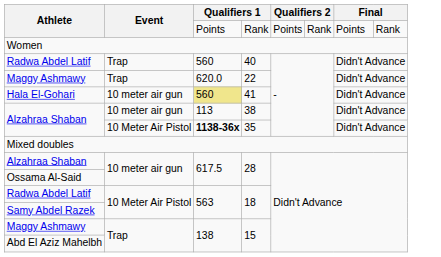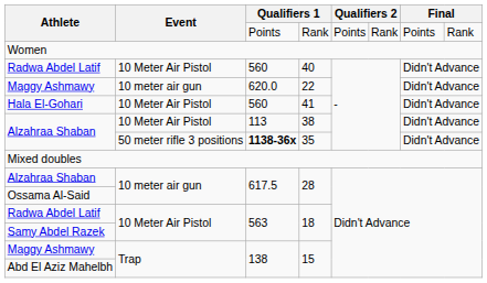 <table class="wikitable">
 <tr>
 <th rowspan="2">Athlete</th>
 <th rowspan="2">Event</th>
 <th colspan="2">Qualifiers 1</th>
 <th colspan="2">Qualifiers 2</th>
 <th colspan="2">Final</th>
 </tr>
 <tr>
 <td>Points</td>
 <td>Rank</td>
 <td>Points</td>
 <td>Rank</td>
 <td>Points</td>
 <td>Rank</td>
 </tr>
 <tr>
 <td colspan="8">Women</td>
 </tr>
 <tr>
 <td><a href='#'>Radwa Abdel Latif</a></td>
-<td>Trap</td>
+<td>10 Meter Air Pistol</td>
 <td>560</td>
 <td>40</td>
 <td colspan="2" rowspan="5">-</td>
 <td colspan="2">Didn't Advance</td>
 </tr>
 <tr>
 <td><a href='#'>Maggy Ashmawy</a></td>
-<td>Trap</td>
+<td>10 meter air gun</td>
 <td>620.0</td>
 <td>22</td>
 <td colspan="2">Didn't Advance</td>
 </tr>
 <tr>
 <td><a href='#'>Hala El-Gohari</a></td>
-<td>10 meter air gun</td>
-<td style="background: khaki;">560</td>
+<td>10 Meter Air Pistol</td>
+<td>560</td>
 <td>41</td>
 <td colspan="2">Didn't Advance</td>
 </tr>
 <tr>
 <td rowspan="2"><a href='#'>Alzahraa Shaban</a></td>
-<td>10 meter air gun</td>
+<td>10 Meter Air Pistol</td>
 <td>113</td>
 <td>38</td>
 <td colspan="2">Didn't Advance</td>
 </tr>
 <tr>
-<td>10 Meter Air Pistol</td>
+<td>50 meter rifle 3 positions</td>
 <td><strong>1138-36x</strong></td>
 <td>35</td>
 <td colspan="2">Didn't Advance</td>
 </tr>
 <tr>
 <td colspan="8">Mixed doubles</td>
 </tr>
 <tr>
 <td><a href='#'>Alzahraa Shaban</a></td>
 <td rowspan="2">10 meter air gun</td>
 <td rowspan="2">617.5</td>
 <td rowspan="2">28</td>
 <td colspan="4" rowspan="6">Didn't Advance</td>
 </tr>
 <tr>
 <td>Ossama Al-Said</td>
 </tr>
 <tr>
 <td><a href='#'>Radwa Abdel Latif</a></td>
 <td rowspan="2">10 Meter Air Pistol</td>
 <td rowspan="2">563</td>
 <td rowspan="2">18</td>
 </tr>
 <tr>
 <td><a href='#'>Samy Abdel Razek</a></td>
 </tr>
 <tr>
 <td><a href='#'>Maggy Ashmawy</a></td>
 <td rowspan="2">Trap</td>
 <td rowspan="2">138</td>
 <td rowspan="2">15</td>
 </tr>
 <tr>
 <td>Abd El Aziz Mahelbh</td>
 </tr>
 </table>
